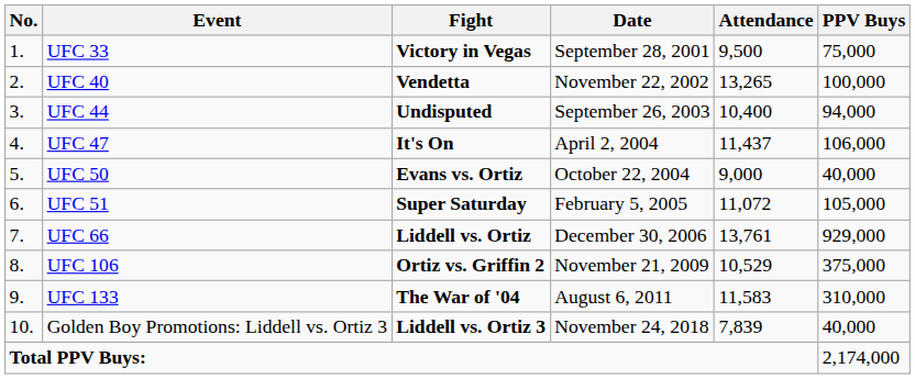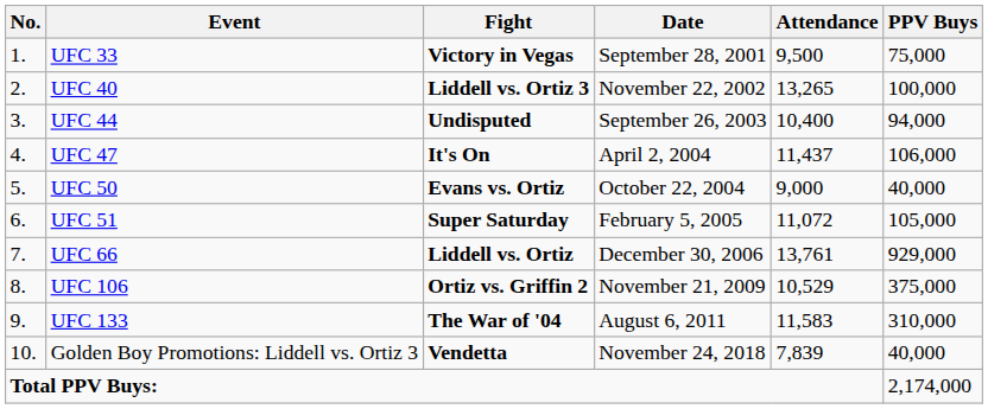 <table class="wikitable sortable">
 <tr>
 <th>No.</th>
 <th>Event</th>
 <th>Fight</th>
 <th>Date</th>
 <th>Attendance</th>
 <th>PPV Buys</th>
 </tr>
 <tr>
 <td>1.</td>
 <td><a href='#'>UFC 33</a></td>
 <td><strong>Victory in Vegas</strong></td>
 <td>September 28, 2001</td>
 <td>9,500</td>
 <td>75,000</td>
 </tr>
 <tr>
 <td>2.</td>
 <td><a href='#'>UFC 40</a></td>
-<td><strong>Vendetta</strong></td>
+<td><strong>Liddell vs. Ortiz 3</strong></td>
 <td>November 22, 2002</td>
 <td>13,265</td>
 <td>100,000</td>
 </tr>
 <tr>
 <td>3.</td>
 <td><a href='#'>UFC 44</a></td>
 <td><strong>Undisputed</strong></td>
 <td>September 26, 2003</td>
 <td>10,400</td>
 <td>94,000</td>
 </tr>
 <tr>
 <td>4.</td>
 <td><a href='#'>UFC 47</a></td>
 <td><strong>It's On</strong></td>
 <td>April 2, 2004</td>
 <td>11,437</td>
 <td>106,000</td>
 </tr>
 <tr>
 <td>5.</td>
 <td><a href='#'>UFC 50</a></td>
 <td><strong>Evans vs. Ortiz</strong></td>
 <td>October 22, 2004</td>
 <td>9,000</td>
 <td>40,000</td>
 </tr>
 <tr>
 <td>6.</td>
 <td><a href='#'>UFC 51</a></td>
 <td><strong>Super Saturday</strong></td>
 <td>February 5, 2005</td>
 <td>11,072</td>
 <td>105,000</td>
 </tr>
 <tr>
 <td>7.</td>
 <td><a href='#'>UFC 66</a></td>
 <td><strong>Liddell vs.</strong> <strong>Ortiz</strong></td>
 <td>December 30, 2006</td>
 <td>13,761</td>
 <td>929,000</td>
 </tr>
 <tr>
 <td>8.</td>
 <td><a href='#'>UFC 106</a></td>
 <td><strong>Ortiz vs. Griffin 2</strong></td>
 <td>November 21, 2009</td>
 <td>10,529</td>
 <td>375,000</td>
 </tr>
 <tr>
 <td>9.</td>
 <td><a href='#'>UFC 133</a></td>
 <td><strong>The War of '04</strong></td>
 <td>August 6, 2011</td>
 <td>11,583</td>
 <td>310,000</td>
 </tr>
 <tr>
 <td>10.</td>
 <td>Golden Boy Promotions: Liddell vs. Ortiz 3</td>
-<td><strong>Liddell vs. Ortiz 3</strong></td>
+<td><strong>Vendetta</strong></td>
 <td>November 24, 2018</td>
 <td>7,839</td>
 <td>40,000</td>
 </tr>
 <tr>
 <td colspan="5"><strong>Total PPV Buys:</strong></td>
 <td>2,174,000</td>
 </tr>
 </table>
